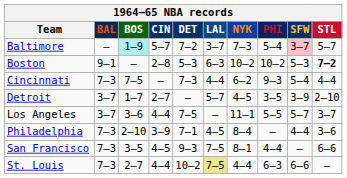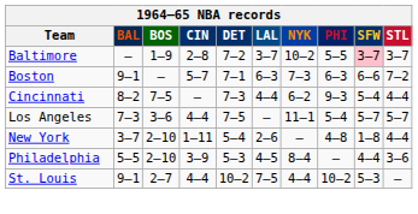 <table class="wikitable" style="font-size:95%; text-align:center;">
 <tr>
 <th colspan=10>1964–65 NBA records</th>
 </tr>
 <tr>
 <th width=100>Team</th>
 <th style="background:#002854;color:#E45206;width=35">BAL</th>
 <th style="background:#006400;color:#FFFFFF;width=35">BOS</th>
 <th style="background:#012F6B;color:#FFFFFF;width=35">CIN</th>
 <th style="background:#012F6B;color:#FFFFFF;width=35">DET</th>
 <th style="background:#004B87;color:#FFFFFF;width=35">LAL</th>
 <th style="background:#003EA4;color:#FF8C00;width=35">NYK</th>
 <th style="background:#012268;color:#C90F2E;width=35">PHI</th>
 <th style="background:#002F6C;color:#FFC72C;width=35">SFW</th>
 <th style="background:#C90F2E;color:#FFFFFF;width=35">STL</th>
 </tr>
 <tr>
 <td style="text-align:left;"><a href='#'>Baltimore</a></td>
 <td>—</td>
-<td style="background: paleturquoise;">1–9</td>
-<td>5–7</td>
+<td>1–9</td>
+<td>2–8</td>
 <td>7–2</td>
 <td>3–7</td>
-<td>7–3</td>
-<td>5–4</td>
+<td>10–2</td>
+<td>5–5</td>
 <td style="background: pink;">3–7</td>
-<td>5–7</td>
+<td>3–7</td>
 </tr>
 <tr>
 <td style="text-align:left;"><a href='#'>Boston</a></td>
 <td>9–1</td>
 <td>—</td>
-<td>2–8</td>
-<td>5–3</td>
+<td>5–7</td>
+<td>7–1</td>
 <td>6–3</td>
-<td>10–2</td>
-<td>10–2</td>
-<td>5–3</td>
-<td><strong>7–2</strong></td>
+<td>7–3</td>
+<td>6–3</td>
+<td>6–6</td>
+<td>7–2</td>
 </tr>
 <tr>
 <td style="text-align:left;"><a href='#'>Cincinnati</a></td>
-<td>7–3</td>
+<td>8–2</td>
 <td>7–5</td>
 <td>—</td>
 <td>7–3</td>
 <td>4–4</td>
 <td>6–2</td>
 <td>9–3</td>
 <td>5–4</td>
 <td>4–4</td>
 </tr>
 <tr>
-<td style="text-align:left;"><a href='#'>Detroit</a></td>
-<td>3–7</td>
-<td>1–7</td>
-<td>2–7</td>
-<td>—</td>
-<td>5–7</td>
-<td>4–5</td>
-<td>3–5</td>
-<td>3–9</td>
-<td>2–10</td>
-</tr>
-<tr>
 <td style="text-align:left;">Los Angeles</td>
-<td>3–7</td>
+<td>7–3</td>
 <td>3–6</td>
 <td>4–4</td>
 <td>7–5</td>
 <td>—</td>
 <td>11–1</td>
-<td>5–5</td>
+<td>5–4</td>
 <td>5–7</td>
+<td>5–7</td>
+</tr>
+<tr>
+<td style="text-align:left;"><a href='#'>New York</a></td>
 <td>3–7</td>
+<td>2–10</td>
+<td>1–11</td>
+<td>5–4</td>
+<td>2–6</td>
+<td>—</td>
+<td>4–8</td>
+<td>1–8</td>
+<td>4–4</td>
 </tr>
 <tr>
 <td style="text-align:left;"><a href='#'>Philadelphia</a></td>
-<td>7–3</td>
+<td>5–5</td>
 <td>2–10</td>
 <td>3–9</td>
-<td>7–1</td>
+<td>5–3</td>
 <td>4–5</td>
 <td>8–4</td>
 <td>—</td>
 <td>4–4</td>
 <td>3–6</td>
 </tr>
 <tr>
-<td style="text-align:left;"><a href='#'>San Francisco</a></td>
-<td>7–3</td>
-<td>3–5</td>
-<td>4–5</td>
-<td>9–3</td>
-<td>7–5</td>
-<td>8–1</td>
-<td>4–4</td>
-<td>—</td>
-<td>6–6</td>
-</tr>
-<tr>
 <td style="text-align:left;"><a href='#'>St. Louis</a></td>
-<td>7–3</td>
+<td>9–1</td>
 <td>2–7</td>
 <td>4–4</td>
 <td>10–2</td>
-<td style="background: khaki;">7–5</td>
+<td>7–5</td>
 <td>4–4</td>
-<td>6–3</td>
-<td>6–6</td>
+<td>10–2</td>
+<td>5–3</td>
 <td>—</td>
 </tr>
 </table>
